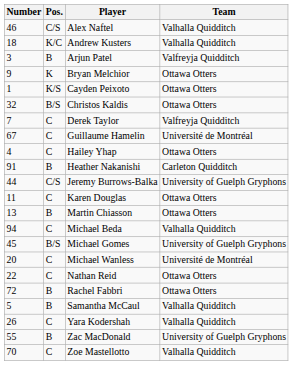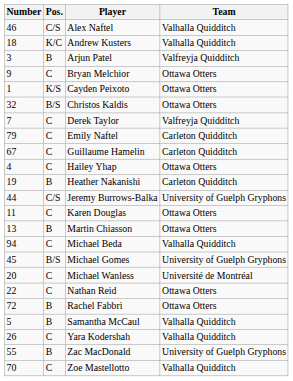 <table class="wikitable sortable">
 <tr>
 <th>Number</th>
 <th>Pos.</th>
 <th>Player</th>
 <th>Team</th>
 </tr>
 <tr>
 <td>46</td>
 <td>C/S</td>
 <td>Alex Naftel</td>
 <td>Valhalla Quidditch</td>
 </tr>
 <tr>
 <td>18</td>
 <td>K/C</td>
 <td>Andrew Kusters</td>
 <td>Valhalla Quidditch</td>
 </tr>
 <tr>
 <td>3</td>
 <td>B</td>
 <td>Arjun Patel</td>
 <td>Valfreyja Quidditch</td>
 </tr>
 <tr>
 <td>9</td>
-<td>K</td>
+<td>C</td>
 <td>Bryan Melchior</td>
 <td>Ottawa Otters</td>
 </tr>
 <tr>
 <td>1</td>
 <td>K/S</td>
 <td>Cayden Peixoto</td>
 <td>Ottawa Otters</td>
 </tr>
 <tr>
 <td>32</td>
 <td>B/S</td>
 <td>Christos Kaldis</td>
 <td>Ottawa Otters</td>
 </tr>
 <tr>
 <td>7</td>
 <td>C</td>
 <td>Derek Taylor</td>
 <td>Valfreyja Quidditch</td>
 </tr>
 <tr>
+<td>79</td>
+<td>C</td>
+<td>Emily Naftel</td>
+<td>Carleton Quidditch</td>
+</tr>
+<tr>
 <td>67</td>
 <td>C</td>
 <td>Guillaume Hamelin</td>
-<td>Université de Montréal</td>
+<td>Carleton Quidditch</td>
 </tr>
 <tr>
 <td>4</td>
 <td>C</td>
 <td>Hailey Yhap</td>
 <td>Ottawa Otters</td>
 </tr>
 <tr>
-<td>91</td>
+<td>19</td>
 <td>B</td>
 <td>Heather Nakanishi</td>
 <td>Carleton Quidditch</td>
 </tr>
 <tr>
 <td>44</td>
 <td>C/S</td>
 <td>Jeremy Burrows-Balka</td>
 <td>University of Guelph Gryphons</td>
 </tr>
 <tr>
 <td>11</td>
 <td>C</td>
 <td>Karen Douglas</td>
 <td>Ottawa Otters</td>
 </tr>
 <tr>
 <td>13</td>
 <td>B</td>
 <td>Martin Chiasson</td>
 <td>Ottawa Otters</td>
 </tr>
 <tr>
 <td>94</td>
 <td>C</td>
 <td>Michael Beda</td>
 <td>Valhalla Quidditch</td>
 </tr>
 <tr>
 <td>45</td>
 <td>B/S</td>
 <td>Michael Gomes</td>
 <td>University of Guelph Gryphons</td>
 </tr>
 <tr>
 <td>20</td>
 <td>C</td>
 <td>Michael Wanless</td>
 <td>Université de Montréal</td>
 </tr>
 <tr>
 <td>22</td>
 <td>C</td>
 <td>Nathan Reid</td>
 <td>Ottawa Otters</td>
 </tr>
 <tr>
 <td>72</td>
 <td>B</td>
 <td>Rachel Fabbri</td>
 <td>Ottawa Otters</td>
 </tr>
 <tr>
 <td>5</td>
 <td>B</td>
 <td>Samantha McCaul</td>
 <td>Valhalla Quidditch</td>
 </tr>
 <tr>
 <td>26</td>
 <td>C</td>
 <td>Yara Kodershah</td>
 <td>Valhalla Quidditch</td>
 </tr>
 <tr>
 <td>55</td>
 <td>B</td>
 <td>Zac MacDonald</td>
 <td>University of Guelph Gryphons</td>
 </tr>
 <tr>
 <td>70</td>
 <td>C</td>
 <td>Zoe Mastellotto</td>
 <td>Valhalla Quidditch</td>
 </tr>
 </table>
